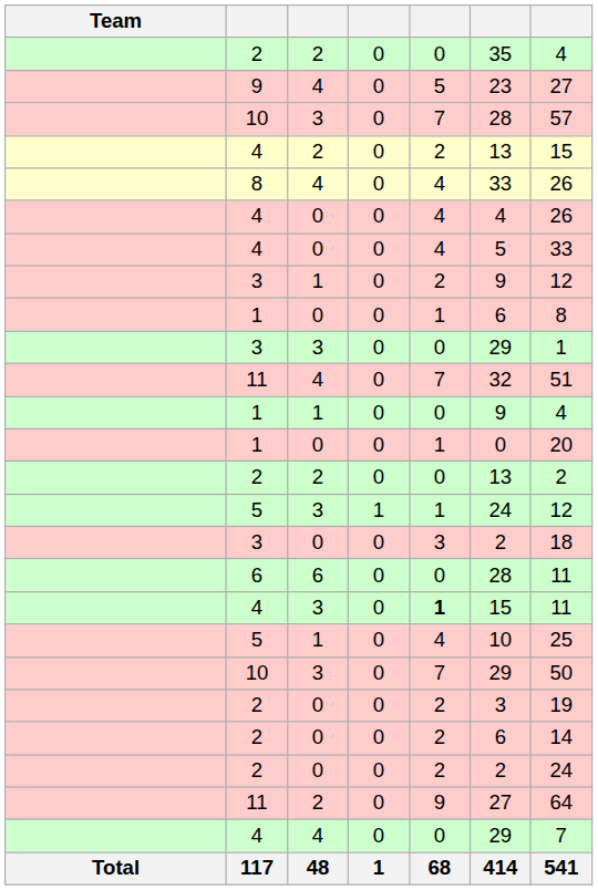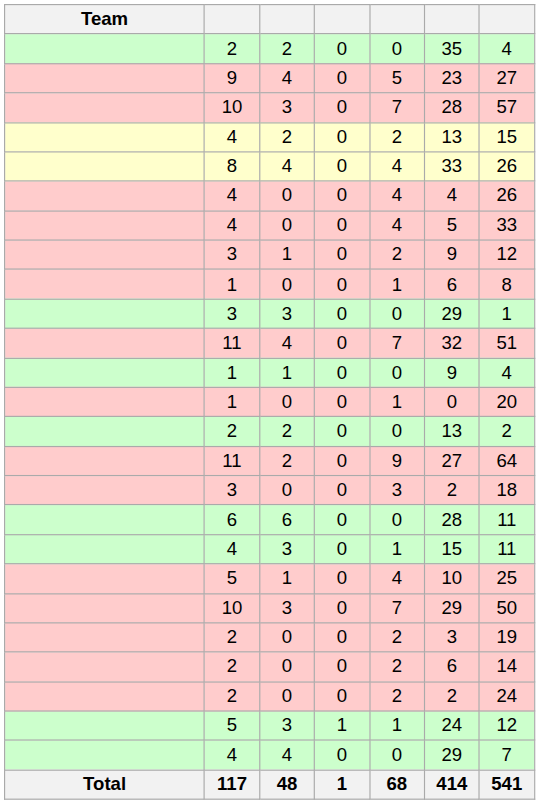 <table class="wikitable" style="text-align:center;">
 <tr>
 <th width=165>Team</th>
 <th width=40></th>
 <th width=40></th>
 <th width=40></th>
 <th width=40></th>
 <th width=40></th>
 <th width=40></th>
 </tr>
 <tr bgcolor=#CCFFCC>
 <td align=left></td>
 <td>2</td>
 <td>2</td>
 <td>0</td>
 <td>0</td>
 <td>35</td>
 <td>4</td>
 </tr>
 <tr bgcolor=#FFCCCC>
 <td align=left></td>
 <td>9</td>
 <td>4</td>
 <td>0</td>
 <td>5</td>
 <td>23</td>
 <td>27</td>
 </tr>
 <tr bgcolor=#FFCCCC>
 <td align=left></td>
 <td>10</td>
 <td>3</td>
 <td>0</td>
 <td>7</td>
 <td>28</td>
 <td>57</td>
 </tr>
 <tr bgcolor=#FFFFCC>
 <td align=left></td>
 <td>4</td>
 <td>2</td>
 <td>0</td>
 <td>2</td>
 <td>13</td>
 <td>15</td>
 </tr>
 <tr bgcolor=#FFFFCC>
 <td align=left></td>
 <td>8</td>
 <td>4</td>
 <td>0</td>
 <td>4</td>
 <td>33</td>
 <td>26</td>
 </tr>
 <tr bgcolor=#FFCCCC>
 <td align=left></td>
 <td>4</td>
 <td>0</td>
 <td>0</td>
 <td>4</td>
 <td>4</td>
 <td>26</td>
 </tr>
 <tr bgcolor=#FFCCCC>
 <td align=left></td>
 <td>4</td>
 <td>0</td>
 <td>0</td>
 <td>4</td>
 <td>5</td>
 <td>33</td>
 </tr>
 <tr bgcolor=#FFCCCC>
 <td align=left></td>
 <td>3</td>
 <td>1</td>
 <td>0</td>
 <td>2</td>
 <td>9</td>
 <td>12</td>
 </tr>
 <tr bgcolor=#FFCCCC>
 <td align=left></td>
 <td>1</td>
 <td>0</td>
 <td>0</td>
 <td>1</td>
 <td>6</td>
 <td>8</td>
 </tr>
 <tr bgcolor=#CCFFCC>
 <td align=left></td>
 <td>3</td>
 <td>3</td>
 <td>0</td>
 <td>0</td>
 <td>29</td>
 <td>1</td>
 </tr>
 <tr bgcolor=#FFCCCC>
 <td align=left></td>
 <td>11</td>
 <td>4</td>
 <td>0</td>
 <td>7</td>
 <td>32</td>
 <td>51</td>
 </tr>
 <tr bgcolor=#CCFFCC>
 <td align=left></td>
 <td>1</td>
 <td>1</td>
 <td>0</td>
 <td>0</td>
 <td>9</td>
 <td>4</td>
 </tr>
 <tr bgcolor=#FFCCCC>
 <td align=left></td>
 <td>1</td>
 <td>0</td>
 <td>0</td>
 <td>1</td>
 <td>0</td>
 <td>20</td>
 </tr>
 <tr bgcolor=#CCFFCC>
 <td align=left></td>
 <td>2</td>
 <td>2</td>
 <td>0</td>
 <td>0</td>
 <td>13</td>
 <td>2</td>
 </tr>
-<tr bgcolor=#CCFFCC>
+<tr bgcolor=#FFCCCC>
 <td align=left></td>
-<td>5</td>
-<td>3</td>
-<td>1</td>
-<td>1</td>
-<td>24</td>
-<td>12</td>
+<td>11</td>
+<td>2</td>
+<td>0</td>
+<td>9</td>
+<td>27</td>
+<td>64</td>
 </tr>
 <tr bgcolor=#FFCCCC>
 <td align=left></td>
 <td>3</td>
 <td>0</td>
 <td>0</td>
 <td>3</td>
 <td>2</td>
 <td>18</td>
 </tr>
 <tr bgcolor=#CCFFCC>
 <td align=left></td>
 <td>6</td>
 <td>6</td>
 <td>0</td>
 <td>0</td>
 <td>28</td>
 <td>11</td>
 </tr>
 <tr bgcolor=#CCFFCC>
 <td align=left></td>
 <td>4</td>
 <td>3</td>
 <td>0</td>
-<td><strong>1</strong></td>
+<td>1</td>
 <td>15</td>
 <td>11</td>
 </tr>
 <tr bgcolor=#FFCCCC>
 <td align=left></td>
 <td>5</td>
 <td>1</td>
 <td>0</td>
 <td>4</td>
 <td>10</td>
 <td>25</td>
 </tr>
 <tr bgcolor=#FFCCCC>
 <td align=left></td>
 <td>10</td>
 <td>3</td>
 <td>0</td>
 <td>7</td>
 <td>29</td>
 <td>50</td>
 </tr>
 <tr bgcolor=#FFCCCC>
 <td align=left><em></em></td>
 <td>2</td>
 <td>0</td>
 <td>0</td>
 <td>2</td>
 <td>3</td>
 <td>19</td>
 </tr>
 <tr bgcolor=#FFCCCC>
 <td align=left></td>
 <td>2</td>
 <td>0</td>
 <td>0</td>
 <td>2</td>
 <td>6</td>
 <td>14</td>
 </tr>
 <tr bgcolor=#FFCCCC>
 <td align=left></td>
 <td>2</td>
 <td>0</td>
 <td>0</td>
 <td>2</td>
 <td>2</td>
 <td>24</td>
 </tr>
-<tr bgcolor=#FFCCCC>
+<tr bgcolor=#CCFFCC>
 <td align=left></td>
-<td>11</td>
-<td>2</td>
-<td>0</td>
-<td>9</td>
-<td>27</td>
-<td>64</td>
+<td>5</td>
+<td>3</td>
+<td>1</td>
+<td>1</td>
+<td>24</td>
+<td>12</td>
 </tr>
 <tr bgcolor=#CCFFCC>
 <td align=left></td>
 <td>4</td>
 <td>4</td>
 <td>0</td>
 <td>0</td>
 <td>29</td>
 <td>7</td>
 </tr>
 <tr class="sortbottom">
 <th>Total</th>
 <th>117</th>
 <th>48</th>
 <th>1</th>
 <th>68</th>
 <th>414</th>
 <th>541</th>
 </tr>
 </table>
